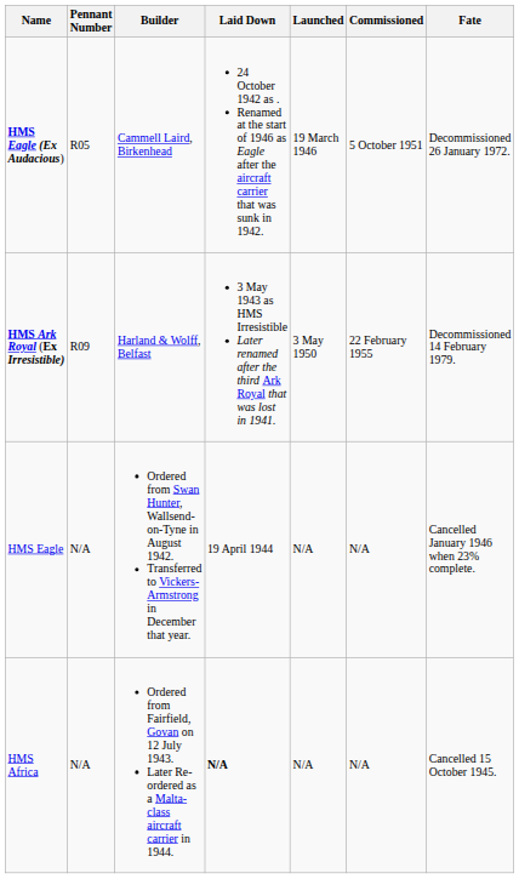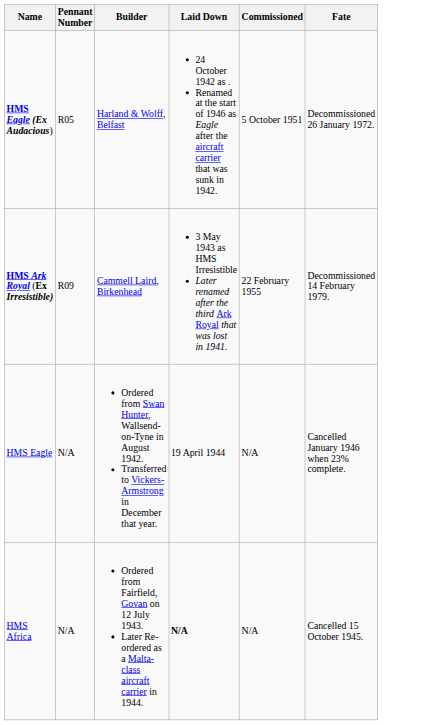 <table class="wikitable">
 <tr>
 <th>Name</th>
 <th>Pennant Number</th>
 <th>Builder</th>
 <th>Laid Down</th>
-<th>Launched</th>
 <th>Commissioned</th>
 <th>Fate</th>
 </tr>
 <tr>
 <td><a href='#'><strong>HMS <em>Eagle<strong><em></a> (</strong>Ex </em>Audacious</em></strong>)</td>
 <td>R05</td>
-<td><a href='#'>Cammell Laird</a>, <a href='#'>Birkenhead</a></td>
+<td><a href='#'>Harland & Wolff</a>, <a href='#'>Belfast</a></td>
 <td><br><ul><li>24 October 1942 as .</li><li>Renamed at the start of 1946 as <em>Eagle</em> after the <a href='#'>aircraft carrier</a> that was sunk in 1942.</li></ul></td>
-<td>19 March 1946</td>
 <td>5 October 1951</td>
 <td>Decommissioned 26 January 1972.</td>
 </tr>
 <tr>
 <td><strong><a href='#'>HMS <em>Ark Royal</em></a></strong> (<strong>Ex <em>Irresistible<strong><em></em>)<em></td>
 <td>R09</td>
-<td><a href='#'>Harland & Wolff</a>, <a href='#'>Belfast</a></td>
+<td><a href='#'>Cammell Laird</a>, <a href='#'>Birkenhead</a></td>
 <td><br><ul><li>3 May 1943 as HMS </em>Irresistible<em></li><li>Later renamed after the third </em><a href='#'>Ark Royal</a><em> that was lost in 1941.</li></ul></td>
-<td>3 May 1950</td>
 <td>22 February 1955</td>
 <td>Decommissioned 14 February 1979.</td>
 </tr>
 <tr>
 <td></strong><a href='#'>HMS </em>Eagle<em></a><strong></td>
 <td>N/A</td>
 <td><br><ul><li>Ordered from <a href='#'>Swan Hunter</a>, Wallsend-on-Tyne in August 1942.</li><li>Transferred to <a href='#'>Vickers-Armstrong</a> in December that year.</li></ul></td>
 <td>19 April 1944</td>
 <td>N/A</td>
-<td>N/A</td>
 <td>Cancelled January 1946 when 23% complete.</td>
 </tr>
 <tr>
 <td></strong><a href='#'>HMS </em>Africa<em></a><strong></td>
 <td>N/A</td>
 <td><br><ul><li>Ordered from Fairfield, <a href='#'>Govan</a> on 12 July 1943.</li><li>Later Re-ordered as a <a href='#'>Malta-class aircraft carrier</a> in 1944.</li></ul></td>
 <td><strong>N/A</strong></td>
 <td>N/A</td>
-<td>N/A</td>
 <td>Cancelled 15 October 1945.</td>
 </tr>
 </table>
